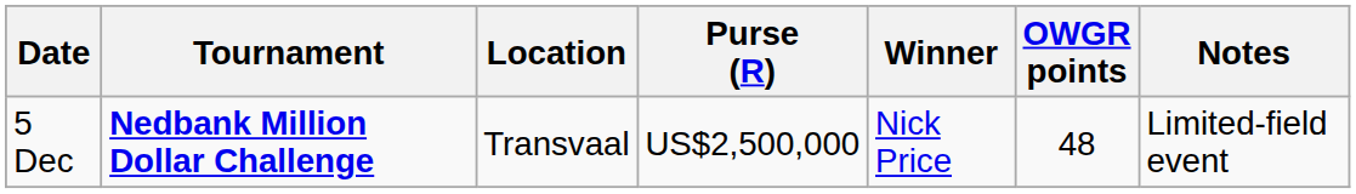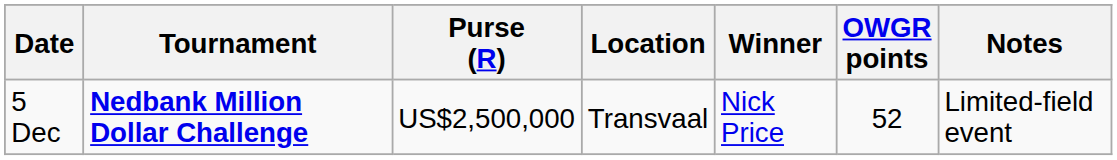 <table class="wikitable" style="font-size:95%">
 <tr>
 <th>Date</th>
 <th>Tournament</th>
+<th>Purse<br>(<a href='#'>R</a>)</th>
 <th>Location</th>
-<th>Purse<br>(<a href='#'>R</a>)</th>
 <th>Winner</th>
 <th><a href='#'>OWGR</a><br>points</th>
 <th>Notes</th>
 </tr>
 <tr>
 <td>5 Dec</td>
 <td><strong><a href='#'>Nedbank Million Dollar Challenge</a></strong></td>
+<td align=right>US$2,500,000</td>
 <td>Transvaal</td>
-<td align=right>US$2,500,000</td>
 <td> <a href='#'>Nick Price</a></td>
-<td align=center>48</td>
+<td align=center>52</td>
 <td>Limited-field event</td>
 </tr>
 </table>
